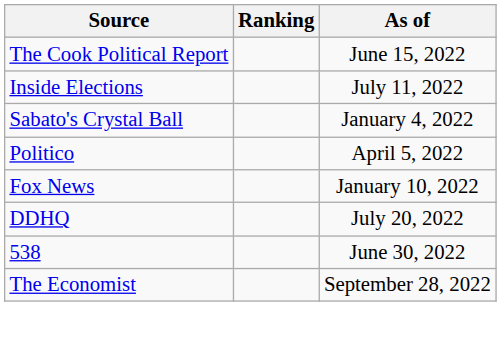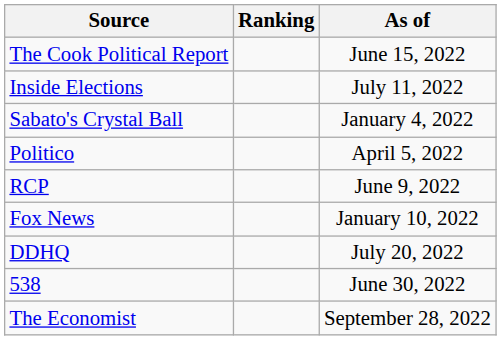 <table class="wikitable" style="text-align:center">
 <tr>
 <th>Source</th>
 <th>Ranking</th>
 <th>As of</th>
 </tr>
 <tr>
 <td align=left><a href='#'>The Cook Political Report</a></td>
 <td></td>
 <td>June 15, 2022</td>
 </tr>
 <tr>
 <td align=left><a href='#'>Inside Elections</a></td>
 <td></td>
 <td>July 11, 2022</td>
 </tr>
 <tr>
 <td align=left><a href='#'>Sabato's Crystal Ball</a></td>
 <td></td>
 <td>January 4, 2022</td>
 </tr>
 <tr>
 <td align="left"><a href='#'>Politico</a></td>
 <td></td>
 <td>April 5, 2022</td>
 </tr>
 <tr>
+<td align="left"><a href='#'>RCP</a></td>
+<td></td>
+<td>June 9, 2022</td>
+</tr>
+<tr>
 <td align=left><a href='#'>Fox News</a></td>
 <td></td>
 <td>January 10, 2022</td>
 </tr>
 <tr>
 <td align="left"><a href='#'>DDHQ</a></td>
 <td></td>
 <td>July 20, 2022</td>
 </tr>
 <tr>
 <td align="left"><a href='#'>538</a></td>
 <td></td>
 <td>June 30, 2022</td>
 </tr>
 <tr>
 <td align="left"><a href='#'>The Economist</a></td>
 <td></td>
 <td>September 28, 2022</td>
 </tr>
 </table>
